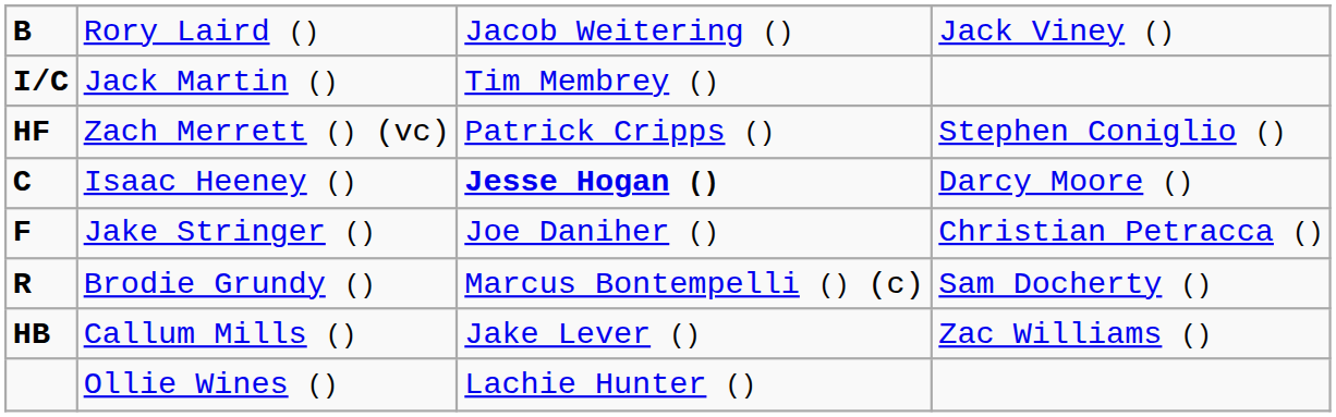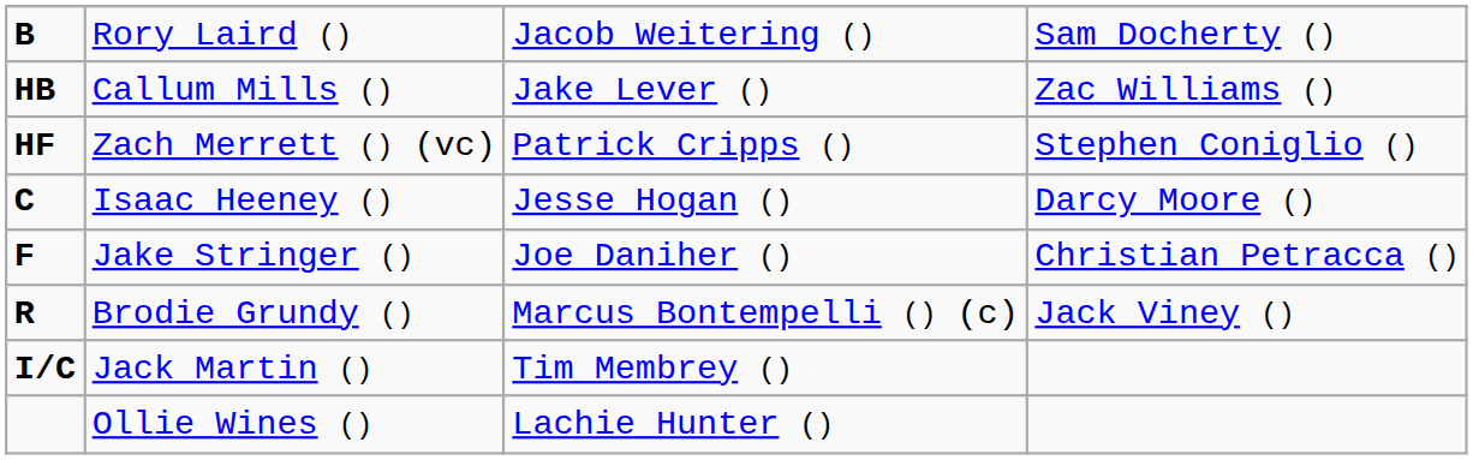 <table class="wikitable">
 <tr>
 </tr>
 <tr>
 <td><strong>B</strong></td>
 <td><a href='#'>Rory Laird</a> <small>()</small></td>
 <td><a href='#'>Jacob Weitering</a> <small>()</small></td>
-<td><a href='#'>Jack Viney</a> <small>()</small></td>
+<td><a href='#'>Sam Docherty</a> <small>()</small></td>
 </tr>
 <tr>
-<td><strong>I/C</strong></td>
-<td><a href='#'>Jack Martin</a> <small>()</small></td>
-<td><a href='#'>Tim Membrey</a> <small>()</small></td>
-<td></td>
+<td><strong>HB</strong></td>
+<td><a href='#'>Callum Mills</a> <small>()</small></td>
+<td><a href='#'>Jake Lever</a> <small>()</small></td>
+<td><a href='#'>Zac Williams</a> <small>()</small></td>
 </tr>
 <tr>
 <td><strong>HF</strong></td>
 <td><a href='#'>Zach Merrett</a> <small>()</small> (vc)</td>
 <td><a href='#'>Patrick Cripps</a> <small>()</small></td>
 <td><a href='#'>Stephen Coniglio</a> <small>()</small></td>
 </tr>
 <tr>
 <td><strong>C</strong></td>
 <td><a href='#'>Isaac Heeney</a> <small>()</small></td>
-<td><strong><a href='#'>Jesse Hogan</a> <small>()</small></strong></td>
+<td><a href='#'>Jesse Hogan</a> <small>()</small></td>
 <td><a href='#'>Darcy Moore</a> <small>()</small></td>
 </tr>
 <tr>
 <td><strong>F</strong></td>
 <td><a href='#'>Jake Stringer</a> <small>()</small></td>
 <td><a href='#'>Joe Daniher</a> <small>()</small></td>
 <td><a href='#'>Christian Petracca</a> <small>()</small></td>
 </tr>
 <tr>
 <td><strong>R</strong></td>
 <td><a href='#'>Brodie Grundy</a> <small>()</small></td>
 <td><a href='#'>Marcus Bontempelli</a> <small>()</small> (c)</td>
-<td><a href='#'>Sam Docherty</a> <small>()</small></td>
+<td><a href='#'>Jack Viney</a> <small>()</small></td>
 </tr>
 <tr>
-<td><strong>HB</strong></td>
-<td><a href='#'>Callum Mills</a> <small>()</small></td>
-<td><a href='#'>Jake Lever</a> <small>()</small></td>
-<td><a href='#'>Zac Williams</a> <small>()</small></td>
+<td><strong>I/C</strong></td>
+<td><a href='#'>Jack Martin</a> <small>()</small></td>
+<td><a href='#'>Tim Membrey</a> <small>()</small></td>
+<td></td>
 </tr>
 <tr>
 <td></td>
 <td><a href='#'>Ollie Wines</a> <small>()</small></td>
 <td><a href='#'>Lachie Hunter</a> <small>()</small></td>
 <td></td>
 </tr>
 </table>
